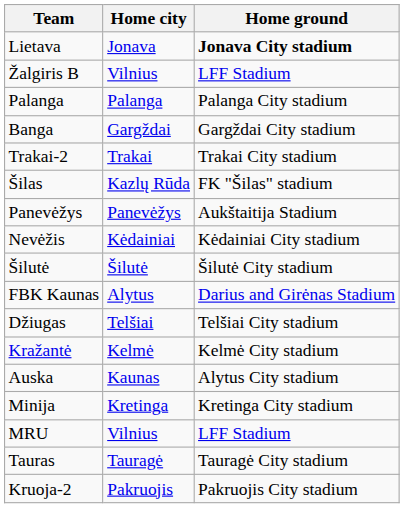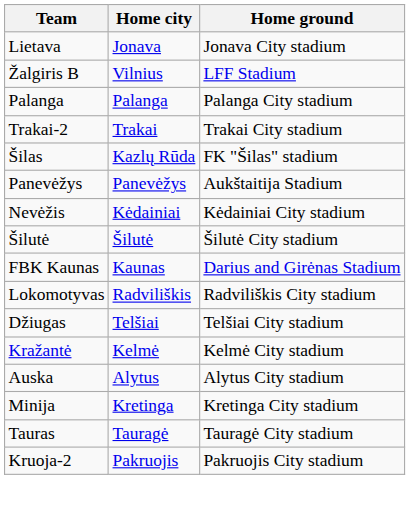 <table class="wikitable sortable">
 <tr>
 <th>Team</th>
 <th>Home city</th>
 <th>Home ground</th>
 </tr>
 <tr>
 <td>Lietava</td>
 <td><a href='#'>Jonava</a></td>
-<td><strong>Jonava City stadium</strong></td>
+<td>Jonava City stadium</td>
 </tr>
 <tr>
 <td>Žalgiris B</td>
 <td><a href='#'>Vilnius</a></td>
 <td><a href='#'>LFF Stadium</a></td>
 </tr>
 <tr>
 <td>Palanga</td>
 <td><a href='#'>Palanga</a></td>
 <td>Palanga City stadium</td>
-</tr>
-<tr>
-<td>Banga</td>
-<td><a href='#'>Gargždai</a></td>
-<td>Gargždai City stadium</td>
 </tr>
 <tr>
 <td>Trakai-2</td>
 <td><a href='#'>Trakai</a></td>
 <td>Trakai City stadium</td>
 </tr>
 <tr>
 <td>Šilas</td>
 <td><a href='#'>Kazlų Rūda</a></td>
 <td>FK "Šilas" stadium</td>
 </tr>
 <tr>
 <td>Panevėžys</td>
 <td><a href='#'>Panevėžys</a></td>
 <td>Aukštaitija Stadium</td>
 </tr>
 <tr>
 <td>Nevėžis</td>
 <td><a href='#'>Kėdainiai</a></td>
 <td>Kėdainiai City stadium</td>
 </tr>
 <tr>
 <td>Šilutė</td>
 <td><a href='#'>Šilutė</a></td>
 <td>Šilutė City stadium</td>
 </tr>
 <tr>
 <td>FBK Kaunas</td>
-<td><a href='#'>Alytus</a></td>
+<td><a href='#'>Kaunas</a></td>
 <td><a href='#'>Darius and Girėnas Stadium</a></td>
+</tr>
+<tr>
+<td>Lokomotyvas</td>
+<td><a href='#'>Radviliškis</a></td>
+<td>Radviliškis City stadium</td>
 </tr>
 <tr>
 <td>Džiugas</td>
 <td><a href='#'>Telšiai</a></td>
 <td>Telšiai City stadium</td>
 </tr>
 <tr>
 <td><a href='#'>Kražantė</a></td>
 <td><a href='#'>Kelmė</a></td>
 <td>Kelmė City stadium</td>
 </tr>
 <tr>
 <td>Auska</td>
-<td><a href='#'>Kaunas</a></td>
+<td><a href='#'>Alytus</a></td>
 <td>Alytus City stadium</td>
 </tr>
 <tr>
 <td>Minija</td>
 <td><a href='#'>Kretinga</a></td>
 <td>Kretinga City stadium</td>
-</tr>
-<tr>
-<td>MRU</td>
-<td><a href='#'>Vilnius</a></td>
-<td><a href='#'>LFF Stadium</a></td>
 </tr>
 <tr>
 <td>Tauras</td>
 <td><a href='#'>Tauragė</a></td>
 <td>Tauragė City stadium</td>
 </tr>
 <tr>
 <td>Kruoja-2</td>
 <td><a href='#'>Pakruojis</a></td>
 <td>Pakruojis City stadium</td>
 </tr>
 </table>
